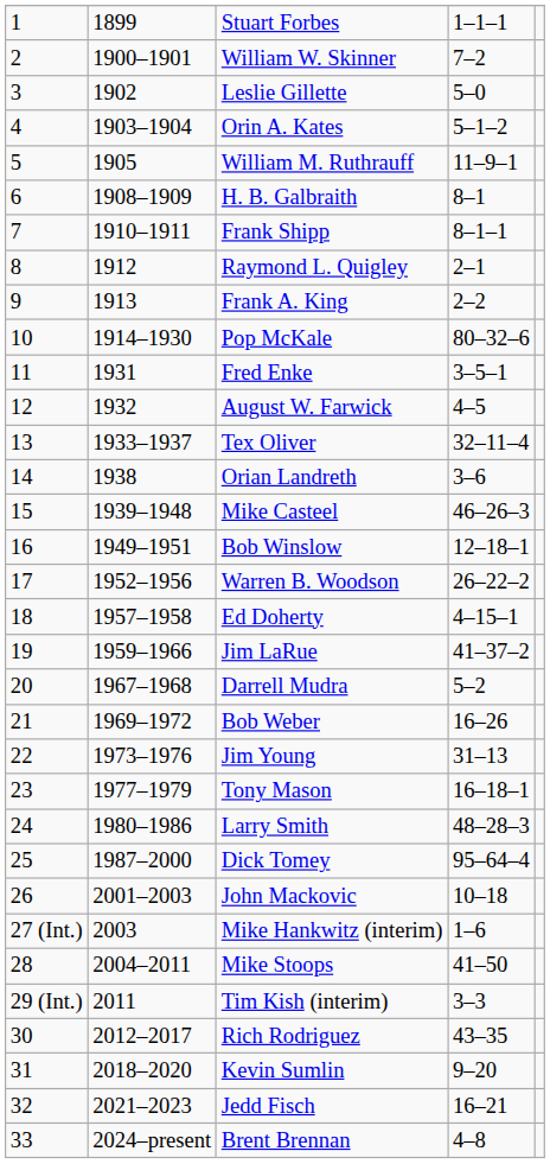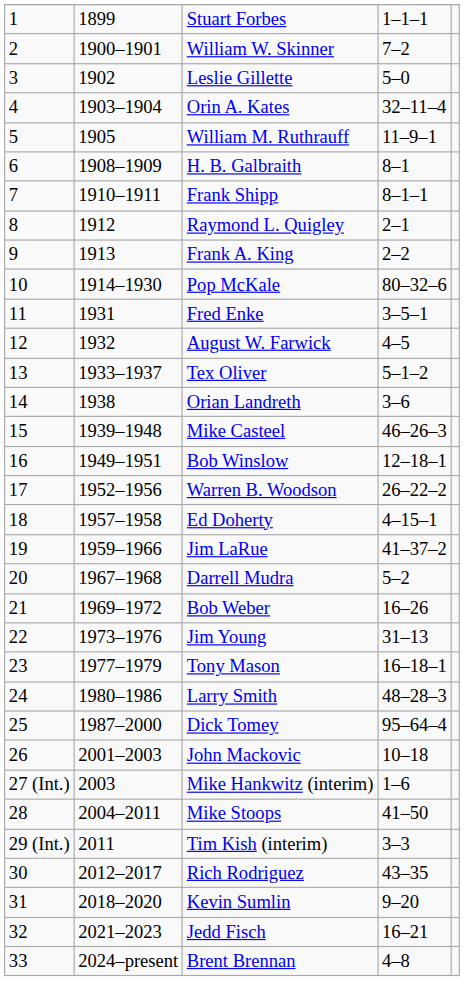 <table class="wikitable">
 <tr>
 </tr>
 <tr>
 <td>1</td>
 <td>1899</td>
 <td><a href='#'>Stuart Forbes</a></td>
 <td>1–1–1</td>
 <td></td>
 </tr>
 <tr>
 <td>2</td>
 <td>1900–1901</td>
 <td><a href='#'>William W. Skinner</a></td>
 <td>7–2</td>
 <td></td>
 </tr>
 <tr>
 <td>3</td>
 <td>1902</td>
 <td><a href='#'>Leslie Gillette</a></td>
 <td>5–0</td>
 <td></td>
 </tr>
 <tr>
 <td>4</td>
 <td>1903–1904</td>
 <td><a href='#'>Orin A. Kates</a></td>
-<td>5–1–2</td>
+<td>32–11–4</td>
 <td></td>
 </tr>
 <tr>
 <td>5</td>
 <td>1905</td>
 <td><a href='#'>William M. Ruthrauff</a></td>
 <td>11–9–1</td>
 <td></td>
 </tr>
 <tr>
 <td>6</td>
 <td>1908–1909</td>
 <td><a href='#'>H. B. Galbraith</a></td>
 <td>8–1</td>
 <td></td>
 </tr>
 <tr>
 <td>7</td>
 <td>1910–1911</td>
 <td><a href='#'>Frank Shipp</a></td>
 <td>8–1–1</td>
 <td></td>
 </tr>
 <tr>
 <td>8</td>
 <td>1912</td>
 <td><a href='#'>Raymond L. Quigley</a></td>
 <td>2–1</td>
 <td></td>
 </tr>
 <tr>
 <td>9</td>
 <td>1913</td>
 <td><a href='#'>Frank A. King</a></td>
 <td>2–2</td>
 <td></td>
 </tr>
 <tr>
 <td>10</td>
 <td>1914–1930</td>
 <td><a href='#'>Pop McKale</a></td>
 <td>80–32–6</td>
 <td></td>
 </tr>
 <tr>
 <td>11</td>
 <td>1931</td>
 <td><a href='#'>Fred Enke</a></td>
 <td>3–5–1</td>
 <td></td>
 </tr>
 <tr>
 <td>12</td>
 <td>1932</td>
 <td><a href='#'>August W. Farwick</a></td>
 <td>4–5</td>
 <td></td>
 </tr>
 <tr>
 <td>13</td>
 <td>1933–1937</td>
 <td><a href='#'>Tex Oliver</a></td>
-<td>32–11–4</td>
+<td>5–1–2</td>
 <td></td>
 </tr>
 <tr>
 <td>14</td>
 <td>1938</td>
 <td><a href='#'>Orian Landreth</a></td>
 <td>3–6</td>
 <td></td>
 </tr>
 <tr>
 <td>15</td>
 <td>1939–1948</td>
 <td><a href='#'>Mike Casteel</a></td>
 <td>46–26–3</td>
 <td></td>
 </tr>
 <tr>
 <td>16</td>
 <td>1949–1951</td>
 <td><a href='#'>Bob Winslow</a></td>
 <td>12–18–1</td>
 <td></td>
 </tr>
 <tr>
 <td>17</td>
 <td>1952–1956</td>
 <td><a href='#'>Warren B. Woodson</a></td>
 <td>26–22–2</td>
 <td></td>
 </tr>
 <tr>
 <td>18</td>
 <td>1957–1958</td>
 <td><a href='#'>Ed Doherty</a></td>
 <td>4–15–1</td>
 <td></td>
 </tr>
 <tr>
 <td>19</td>
 <td>1959–1966</td>
 <td><a href='#'>Jim LaRue</a></td>
 <td>41–37–2</td>
 <td></td>
 </tr>
 <tr>
 <td>20</td>
 <td>1967–1968</td>
 <td><a href='#'>Darrell Mudra</a></td>
 <td>5–2</td>
 <td></td>
 </tr>
 <tr>
 <td>21</td>
 <td>1969–1972</td>
 <td><a href='#'>Bob Weber</a></td>
 <td>16–26</td>
 <td></td>
 </tr>
 <tr>
 <td>22</td>
 <td>1973–1976</td>
 <td><a href='#'>Jim Young</a></td>
 <td>31–13</td>
 <td></td>
 </tr>
 <tr>
 <td>23</td>
 <td>1977–1979</td>
 <td><a href='#'>Tony Mason</a></td>
 <td>16–18–1</td>
 <td></td>
 </tr>
 <tr>
 <td>24</td>
 <td>1980–1986</td>
 <td><a href='#'>Larry Smith</a></td>
 <td>48–28–3</td>
 <td></td>
 </tr>
 <tr>
 <td>25</td>
 <td>1987–2000</td>
 <td><a href='#'>Dick Tomey</a></td>
 <td>95–64–4</td>
 <td></td>
 </tr>
 <tr>
 <td>26</td>
 <td>2001–2003</td>
 <td><a href='#'>John Mackovic</a></td>
 <td>10–18</td>
 <td></td>
 </tr>
 <tr>
 <td>27 (Int.)</td>
 <td>2003</td>
 <td><a href='#'>Mike Hankwitz</a> (interim)</td>
 <td>1–6</td>
 <td></td>
 </tr>
 <tr>
 <td>28</td>
 <td>2004–2011</td>
 <td><a href='#'>Mike Stoops</a></td>
 <td>41–50</td>
 <td></td>
 </tr>
 <tr>
 <td>29 (Int.)</td>
 <td>2011</td>
 <td><a href='#'>Tim Kish</a> (interim)</td>
 <td>3–3</td>
 <td></td>
 </tr>
 <tr>
 <td>30</td>
 <td>2012–2017</td>
 <td><a href='#'>Rich Rodriguez</a></td>
 <td>43–35</td>
 <td></td>
 </tr>
 <tr>
 <td>31</td>
 <td>2018–2020</td>
 <td><a href='#'>Kevin Sumlin</a></td>
 <td>9–20</td>
 <td></td>
 </tr>
 <tr>
 <td>32</td>
 <td>2021–2023</td>
 <td><a href='#'>Jedd Fisch</a></td>
 <td>16–21</td>
 <td></td>
 </tr>
 <tr>
 <td>33</td>
 <td>2024–present</td>
 <td><a href='#'>Brent Brennan</a></td>
 <td>4–8</td>
 <td></td>
 </tr>
 </table>
